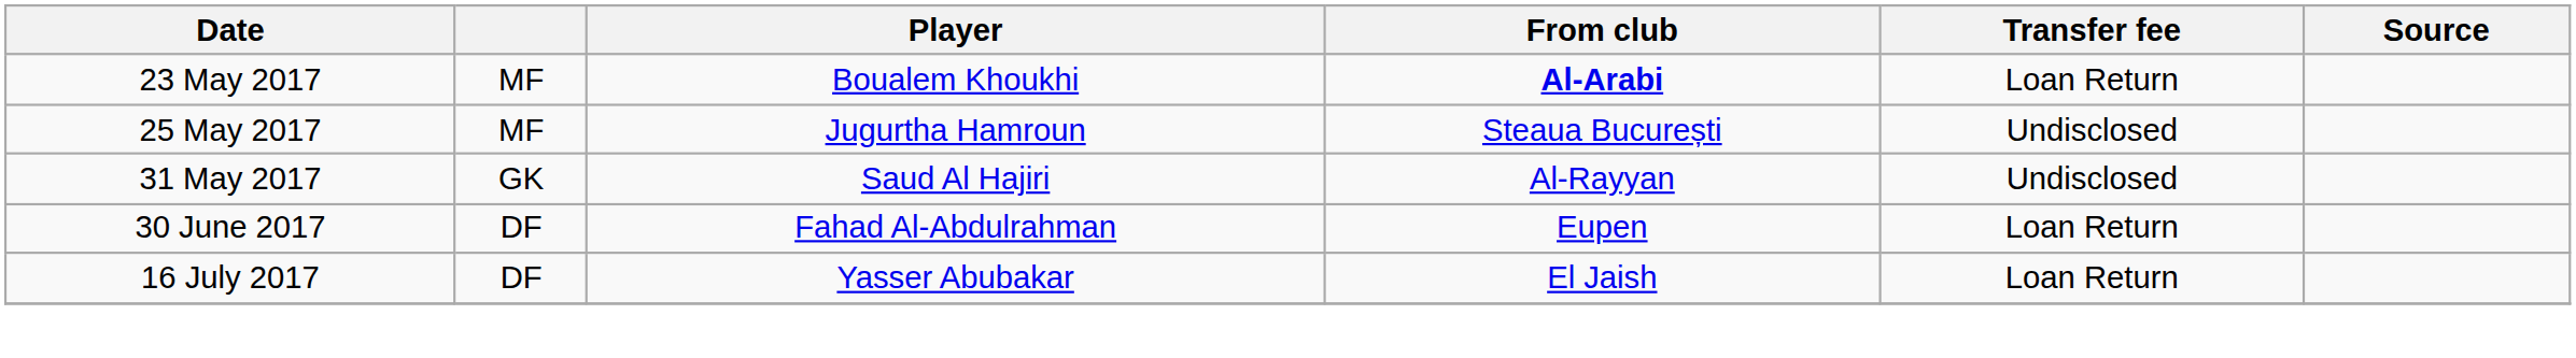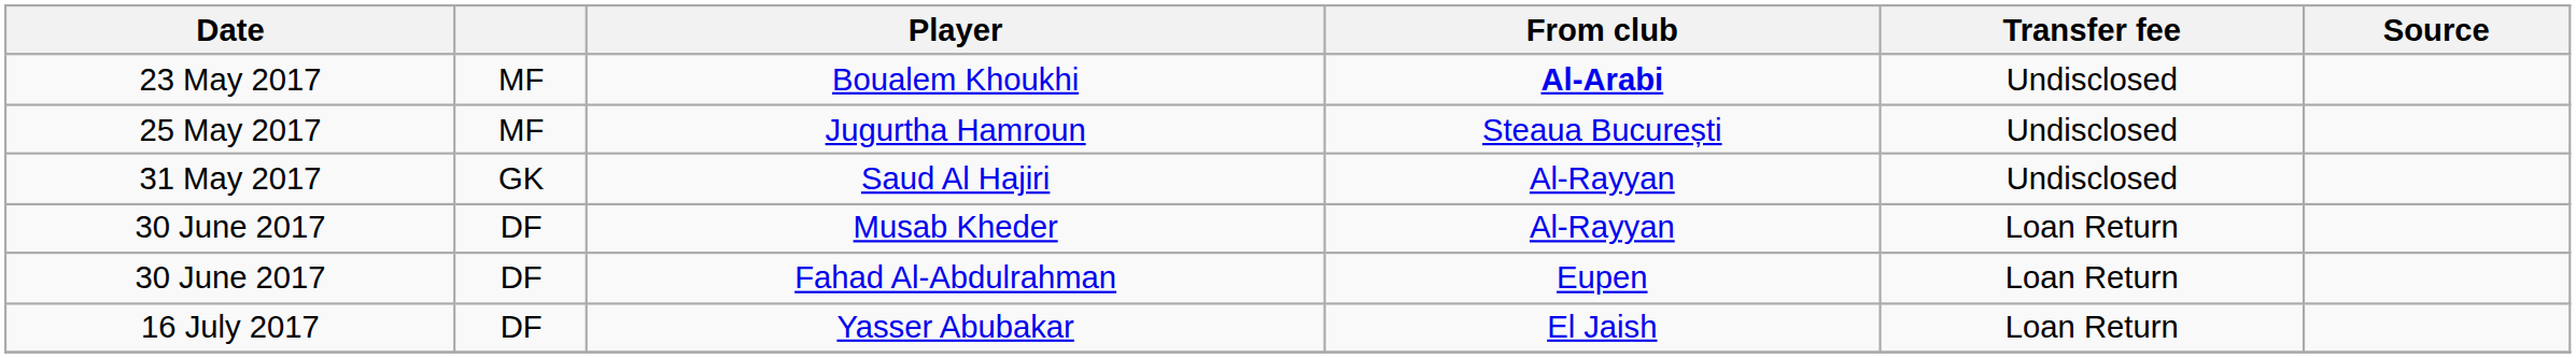 <table class="wikitable sortable" style="width:70%; text-align:center; font-size:85%; text-align:centre;">
 <tr>
 <th><strong>Date</strong></th>
 <th><strong></strong></th>
 <th><strong>Player</strong></th>
 <th><strong>From club</strong></th>
 <th><strong>Transfer fee</strong></th>
 <th><strong>Source</strong></th>
 </tr>
 <tr>
 <td>23 May 2017</td>
 <td>MF</td>
 <td> <a href='#'>Boualem Khoukhi</a></td>
 <td><strong> <a href='#'>Al-Arabi</a></strong></td>
-<td>Loan Return</td>
+<td>Undisclosed</td>
 <td></td>
 </tr>
 <tr>
 <td>25 May 2017</td>
 <td>MF</td>
 <td> <a href='#'>Jugurtha Hamroun</a></td>
 <td> <a href='#'>Steaua București</a></td>
 <td>Undisclosed</td>
 <td></td>
 </tr>
 <tr>
 <td>31 May 2017</td>
 <td>GK</td>
 <td> <a href='#'>Saud Al Hajiri</a></td>
 <td> <a href='#'>Al-Rayyan</a></td>
 <td>Undisclosed</td>
 <td></td>
 </tr>
 <tr>
 <td>30 June 2017</td>
 <td>DF</td>
+<td> <a href='#'>Musab Kheder</a></td>
+<td> <a href='#'>Al-Rayyan</a></td>
+<td>Loan Return</td>
+<td></td>
+</tr>
+<tr>
+<td>30 June 2017</td>
+<td>DF</td>
 <td> <a href='#'>Fahad Al-Abdulrahman</a></td>
 <td> <a href='#'>Eupen</a></td>
 <td>Loan Return</td>
 <td></td>
 </tr>
 <tr>
 <td>16 July 2017</td>
 <td>DF</td>
 <td> <a href='#'>Yasser Abubakar</a></td>
 <td> <a href='#'>El Jaish</a></td>
 <td>Loan Return</td>
 <td></td>
 </tr>
 <tr>
 </tr>
 </table>
